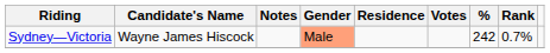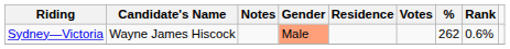 <table class="wikitable sortable">
 <tr>
 <th>Riding<br></th>
 <th>Candidate's Name</th>
 <th>Notes</th>
 <th>Gender</th>
 <th>Residence</th>
 <th>Votes</th>
 <th>%</th>
 <th>Rank</th>
 </tr>
 <tr |->
 <td><a href='#'>Sydney—Victoria</a></td>
 <td>Wayne James Hiscock</td>
 <td></td>
 <td style="background: lightsalmon;">Male</td>
 <td></td>
 <td></td>
-<td>242</td>
-<td>0.7%</td>
+<td>262</td>
+<td>0.6%</td>
 <td></td>
 </tr>
 <tr>
 </tr>
 </table>
